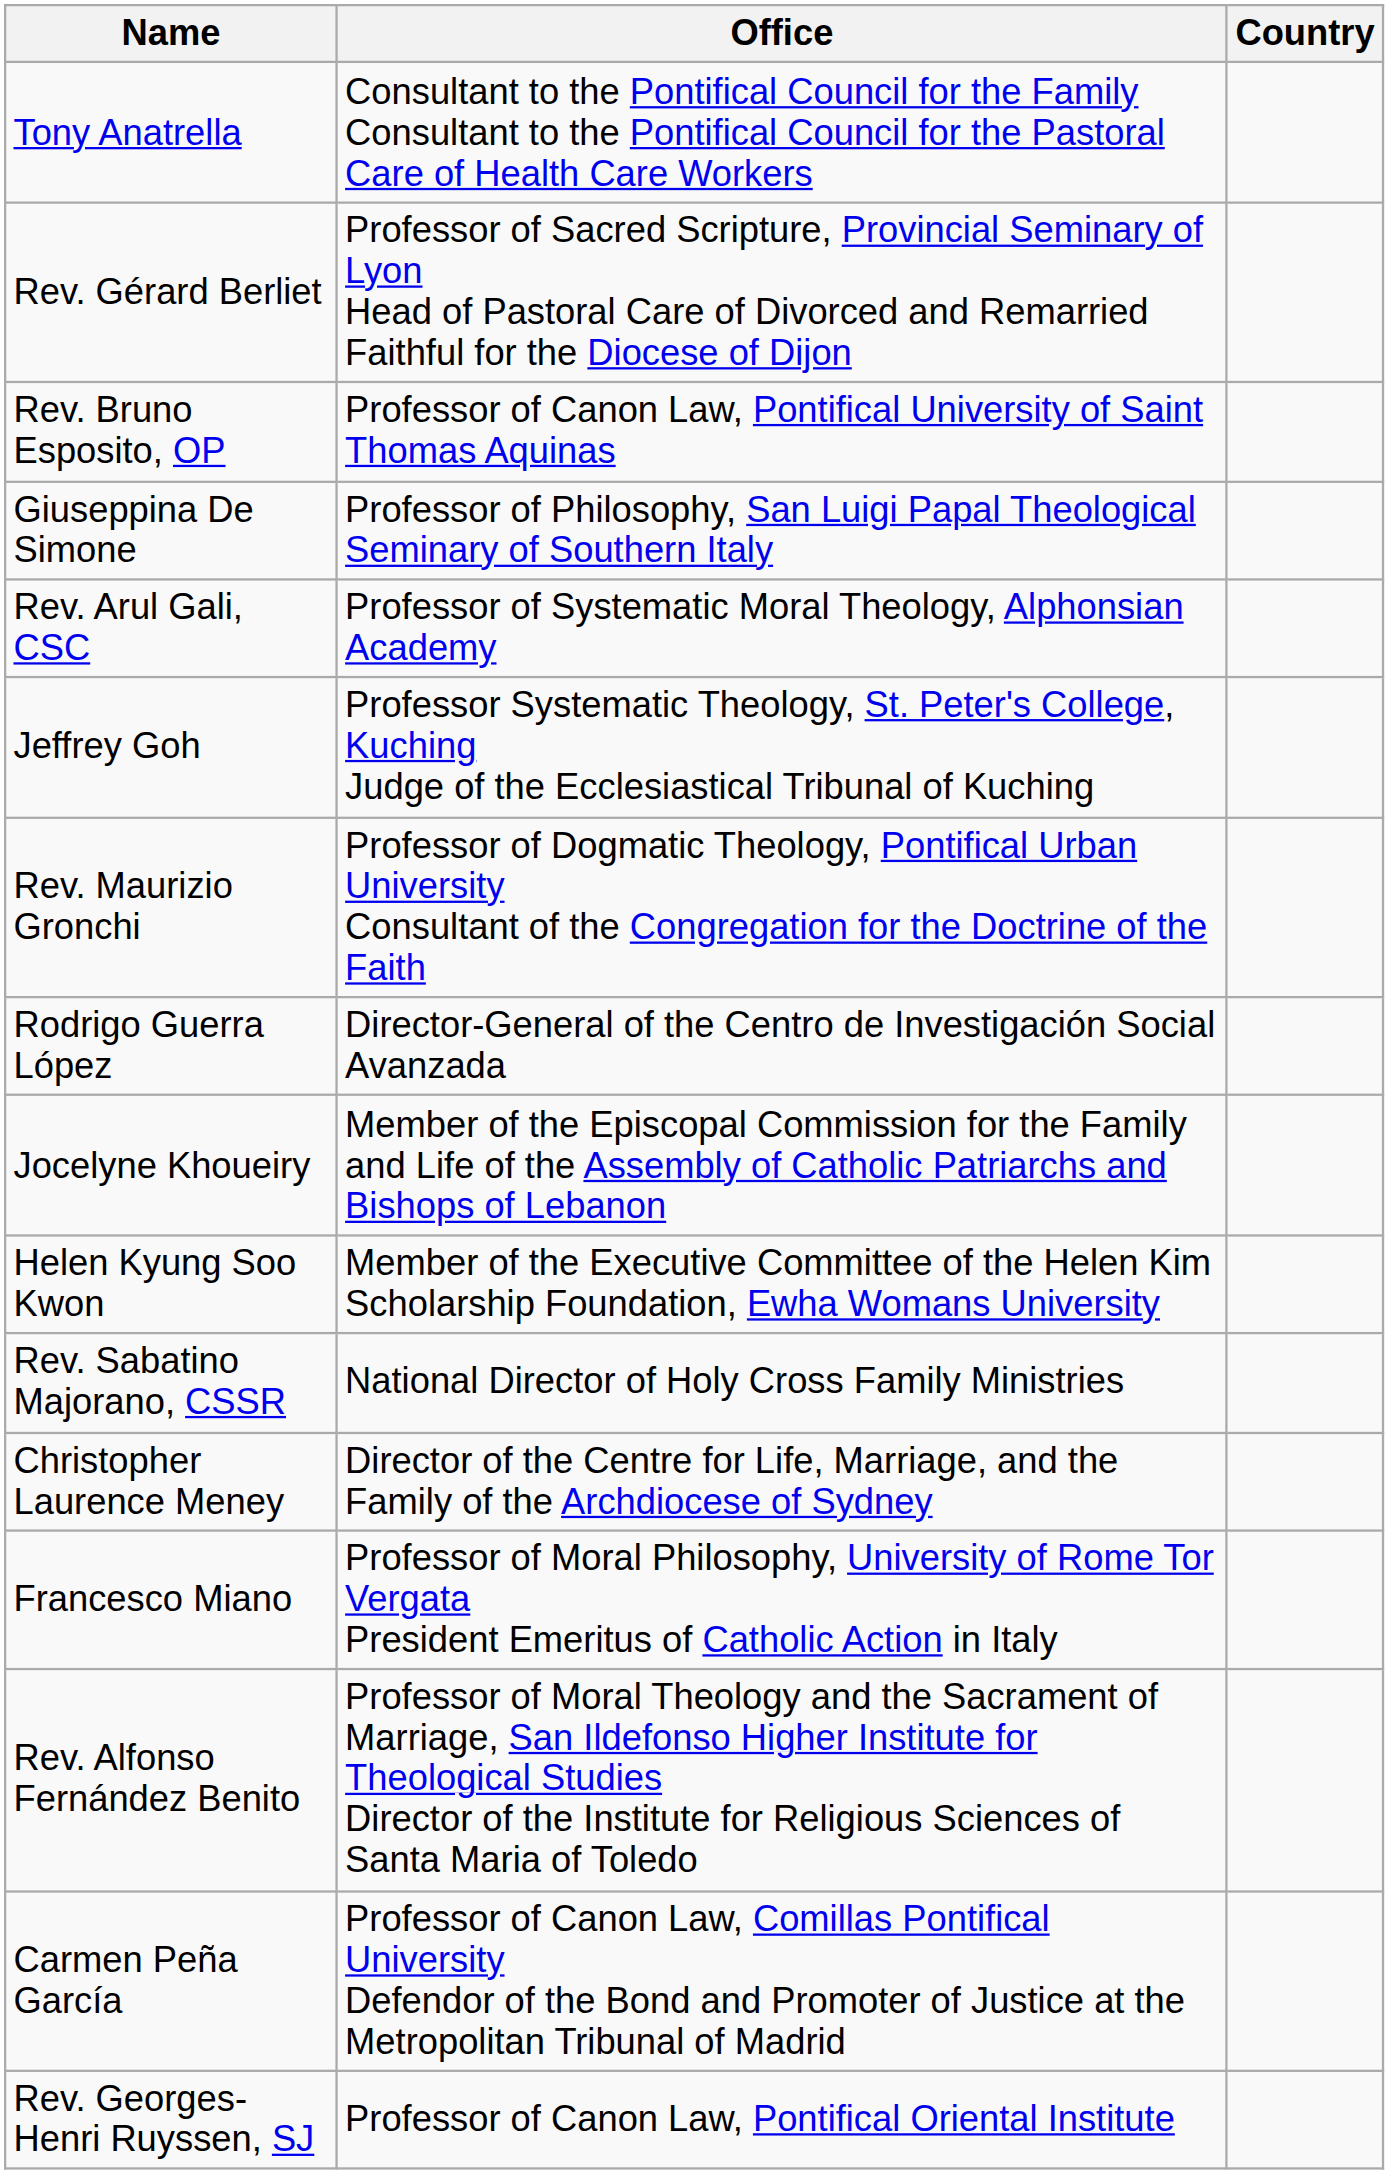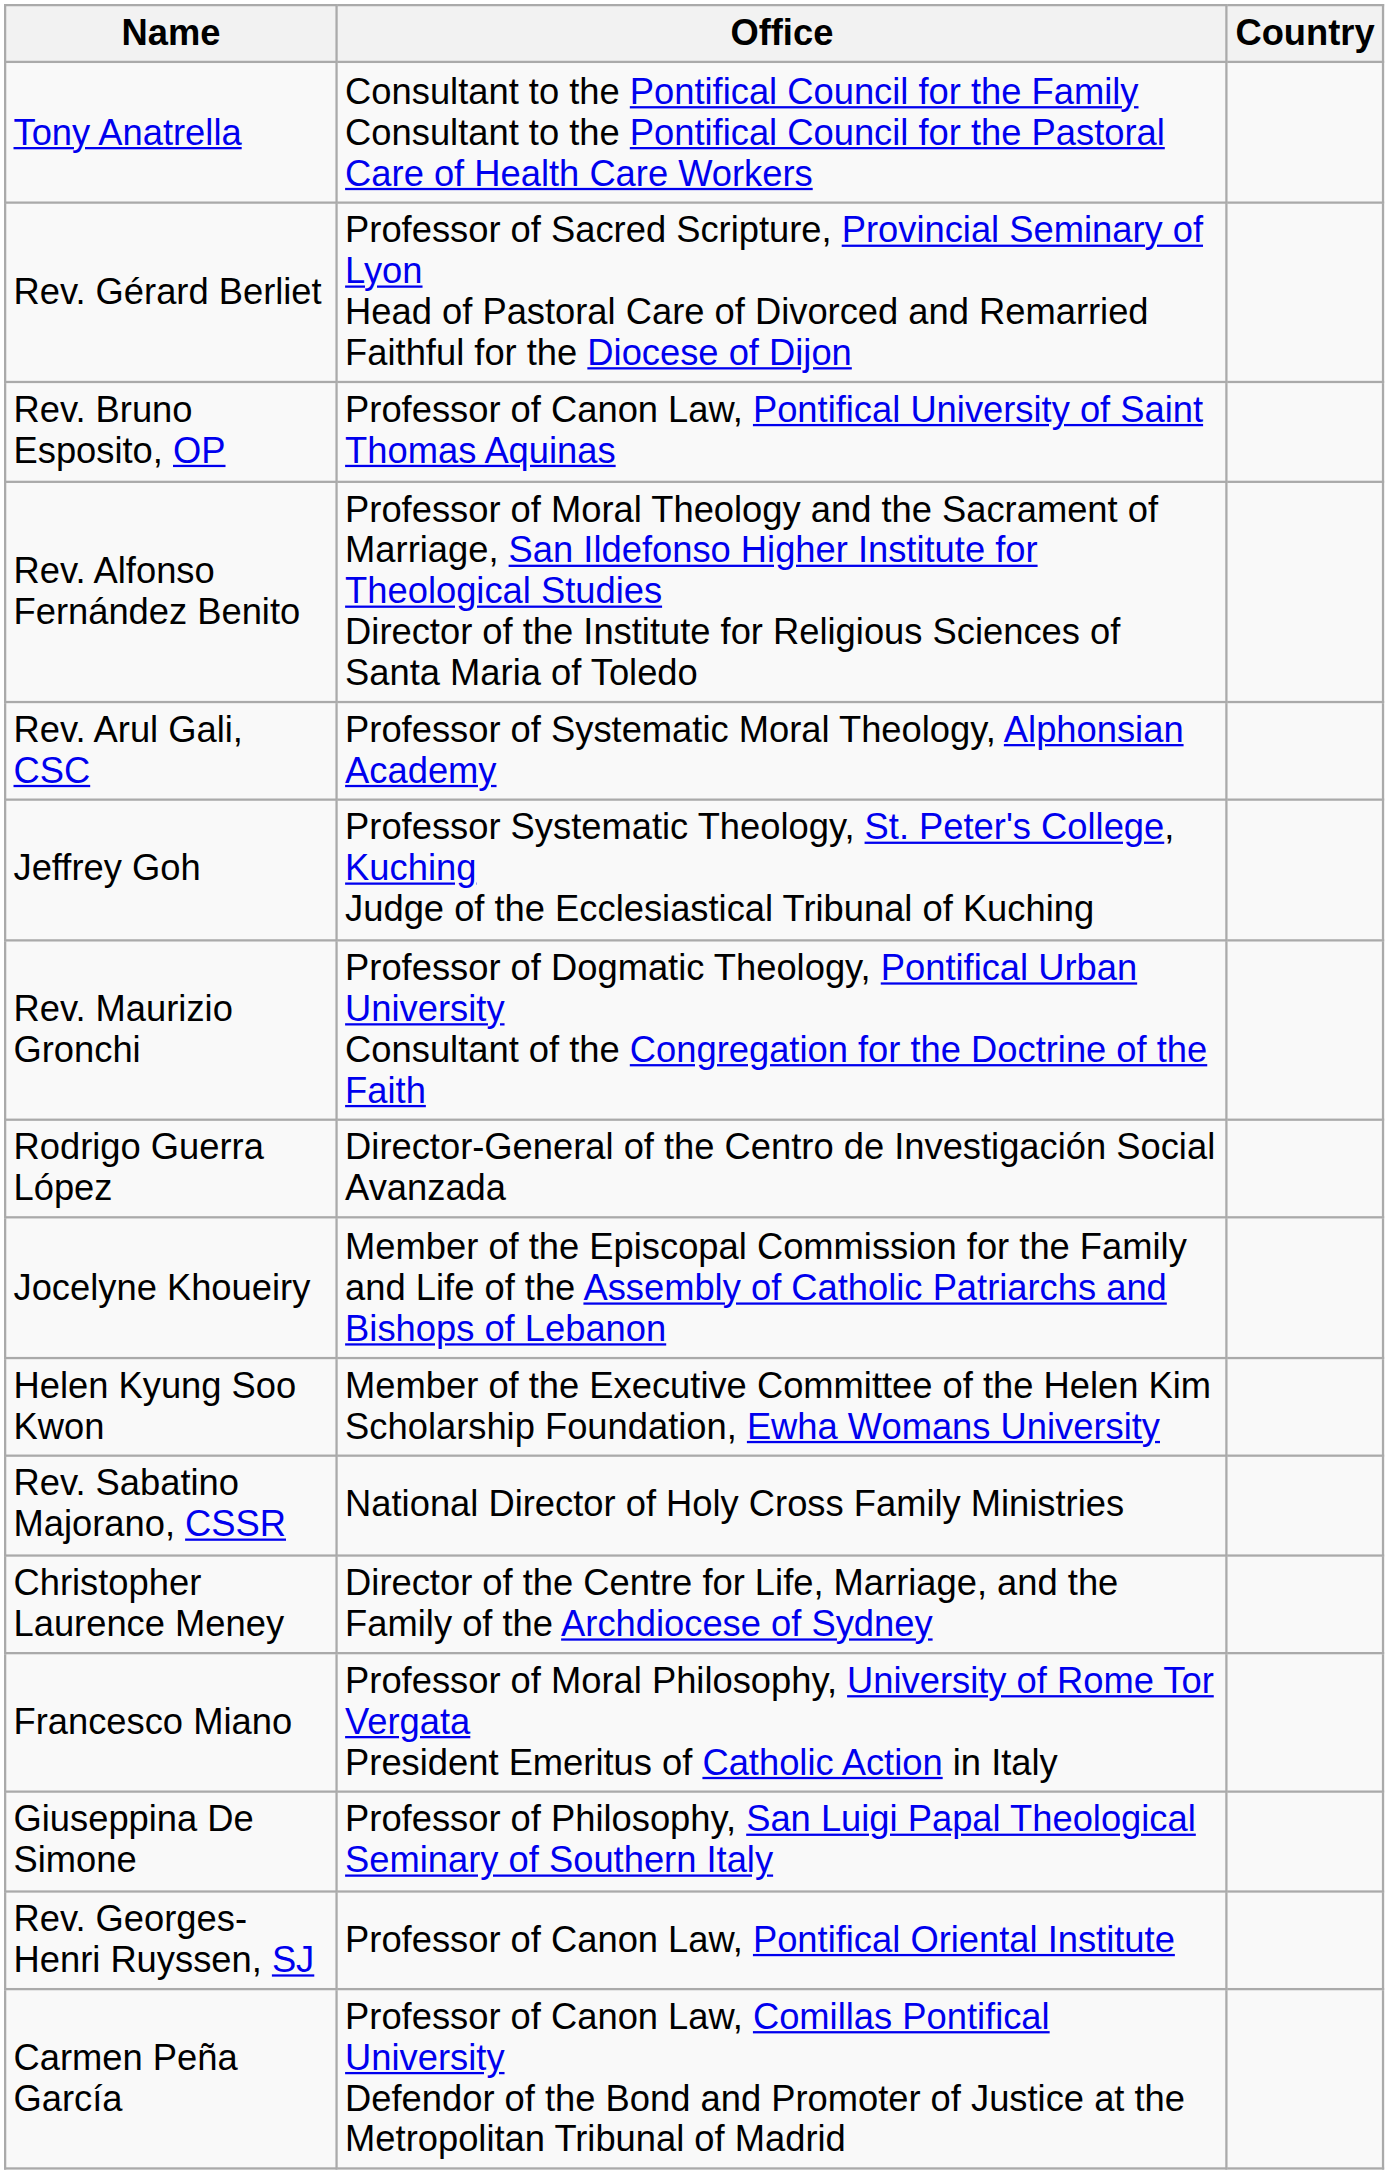 <table class="wikitable">
 <tr>
 <th>Name</th>
 <th>Office</th>
 <th>Country</th>
 </tr>
 <tr>
 <td><a href='#'>Tony Anatrella</a></td>
 <td>Consultant to the <a href='#'>Pontifical Council for the Family</a><br>Consultant to the <a href='#'>Pontifical Council for the Pastoral Care of Health Care Workers</a></td>
 <td></td>
 </tr>
 <tr>
 <td>Rev. Gérard Berliet</td>
 <td>Professor of Sacred Scripture, <a href='#'>Provincial Seminary of Lyon</a><br>Head of Pastoral Care of Divorced and Remarried Faithful for the <a href='#'>Diocese of Dijon</a></td>
 <td></td>
 </tr>
 <tr>
 <td>Rev. Bruno Esposito, <a href='#'>OP</a></td>
 <td>Professor of Canon Law, <a href='#'>Pontifical University of Saint Thomas Aquinas</a></td>
 <td></td>
 </tr>
 <tr>
-<td>Giuseppina De Simone</td>
-<td>Professor of Philosophy, <a href='#'>San Luigi Papal Theological Seminary of Southern Italy</a></td>
+<td>Rev. Alfonso Fernández Benito</td>
+<td>Professor of Moral Theology and the Sacrament of Marriage, <a href='#'>San Ildefonso Higher Institute for Theological Studies</a><br>Director of the Institute for Religious Sciences of Santa Maria of Toledo</td>
 <td></td>
 </tr>
 <tr>
 <td>Rev. Arul Gali, <a href='#'>CSC</a></td>
 <td>Professor of Systematic Moral Theology, <a href='#'>Alphonsian Academy</a></td>
 <td></td>
 </tr>
 <tr>
 <td>Jeffrey Goh</td>
 <td>Professor Systematic Theology, <a href='#'>St. Peter's College</a>, <a href='#'>Kuching</a><br>Judge of the Ecclesiastical Tribunal of Kuching</td>
 <td></td>
 </tr>
 <tr>
 <td>Rev. Maurizio Gronchi</td>
 <td>Professor of Dogmatic Theology, <a href='#'>Pontifical Urban University</a><br>Consultant of the <a href='#'>Congregation for the Doctrine of the Faith</a></td>
 <td></td>
 </tr>
 <tr>
 <td>Rodrigo Guerra López</td>
 <td>Director-General of the Centro de Investigación Social Avanzada</td>
 <td></td>
 </tr>
 <tr>
 <td>Jocelyne Khoueiry</td>
 <td>Member of the Episcopal Commission for the Family and Life of the <a href='#'>Assembly of Catholic Patriarchs and Bishops of Lebanon</a></td>
 <td></td>
 </tr>
 <tr>
 <td>Helen Kyung Soo Kwon</td>
 <td>Member of the Executive Committee of the Helen Kim Scholarship Foundation, <a href='#'>Ewha Womans University</a></td>
 <td></td>
 </tr>
 <tr>
 <td>Rev. Sabatino Majorano, <a href='#'>CSSR</a></td>
 <td>National Director of Holy Cross Family Ministries</td>
 <td></td>
 </tr>
 <tr>
 <td>Christopher Laurence Meney</td>
 <td>Director of the Centre for Life, Marriage, and the Family of the <a href='#'>Archdiocese of Sydney</a></td>
 <td></td>
 </tr>
 <tr>
 <td>Francesco Miano</td>
 <td>Professor of Moral Philosophy, <a href='#'>University of Rome Tor Vergata</a><br>President Emeritus of <a href='#'>Catholic Action</a> in Italy</td>
 <td></td>
 </tr>
 <tr>
-<td>Rev. Alfonso Fernández Benito</td>
-<td>Professor of Moral Theology and the Sacrament of Marriage, <a href='#'>San Ildefonso Higher Institute for Theological Studies</a><br>Director of the Institute for Religious Sciences of Santa Maria of Toledo</td>
+<td>Giuseppina De Simone</td>
+<td>Professor of Philosophy, <a href='#'>San Luigi Papal Theological Seminary of Southern Italy</a></td>
+<td></td>
+</tr>
+<tr>
+<td>Rev. Georges-Henri Ruyssen, <a href='#'>SJ</a></td>
+<td>Professor of Canon Law, <a href='#'>Pontifical Oriental Institute</a></td>
 <td></td>
 </tr>
 <tr>
 <td>Carmen Peña García</td>
 <td>Professor of Canon Law, <a href='#'>Comillas Pontifical University</a><br>Defendor of the Bond and Promoter of Justice at the Metropolitan Tribunal of Madrid</td>
 <td></td>
 </tr>
-<tr>
-<td>Rev. Georges-Henri Ruyssen, <a href='#'>SJ</a></td>
-<td>Professor of Canon Law, <a href='#'>Pontifical Oriental Institute</a></td>
-<td></td>
-</tr>
 </table>
